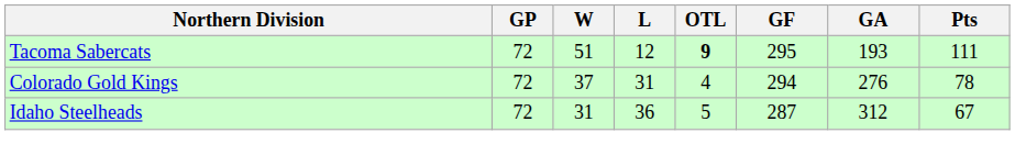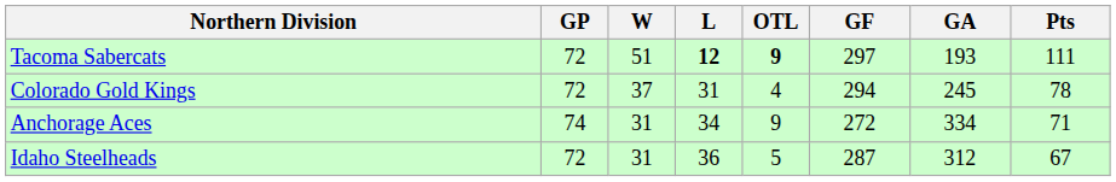 <table class="wikitable">
 <tr>
 <th width="40%">Northern Division</th>
 <th width="5%">GP</th>
 <th width="5%">W</th>
 <th width="5%">L</th>
 <th width="5%">OTL</th>
 <th width="7.5%">GF</th>
 <th width="7.5%">GA</th>
 <th width="7.5%">Pts</th>
 </tr>
 <tr align="center" bgcolor="#CCFFCC">
 <td align="left"><a href='#'>Tacoma Sabercats</a></td>
 <td>72</td>
 <td>51</td>
-<td>12</td>
+<td><strong>12</strong></td>
 <td><strong>9</strong></td>
-<td>295</td>
+<td>297</td>
 <td>193</td>
 <td>111</td>
 </tr>
 <tr align="center" bgcolor="#CCFFCC">
 <td align="left"><a href='#'>Colorado Gold Kings</a></td>
 <td>72</td>
 <td>37</td>
 <td>31</td>
 <td>4</td>
 <td>294</td>
-<td>276</td>
+<td>245</td>
 <td>78</td>
+</tr>
+<tr align="center" bgcolor="#CCFFCC">
+<td align="left"><a href='#'>Anchorage Aces</a></td>
+<td>74</td>
+<td>31</td>
+<td>34</td>
+<td>9</td>
+<td>272</td>
+<td>334</td>
+<td>71</td>
 </tr>
 <tr align="center" bgcolor="#CCFFCC">
 <td align="left"><a href='#'>Idaho Steelheads</a></td>
 <td>72</td>
 <td>31</td>
 <td>36</td>
 <td>5</td>
 <td>287</td>
 <td>312</td>
 <td>67</td>
 </tr>
 </table>
